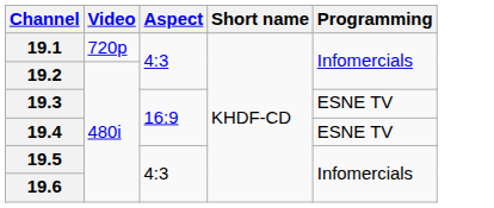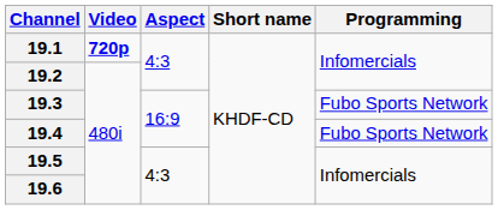 <table class="wikitable">
 <tr>
 <th scope = "col"><a href='#'>Channel</a></th>
 <th scope = "col"><a href='#'>Video</a></th>
 <th scope = "col"><a href='#'>Aspect</a></th>
 <th scope = "col">Short name</th>
 <th scope = "col">Programming</th>
 </tr>
 <tr>
 <th scope = "row">19.1</th>
-<td><a href='#'>720p</a></td>
+<td><strong><a href='#'>720p</a></strong></td>
 <td rowspan="2"><a href='#'>4:3</a></td>
 <td rowspan=6>KHDF-CD</td>
 <td rowspan="2"><a href='#'>Infomercials</a></td>
 </tr>
 <tr>
 <th scope = "row">19.2</th>
 <td rowspan=5><a href='#'>480i</a></td>
 </tr>
 <tr>
 <th scope = "row">19.3</th>
 <td rowspan="2"><a href='#'>16:9</a></td>
-<td>ESNE TV</td>
+<td><a href='#'>Fubo Sports Network</a></td>
 </tr>
 <tr>
 <th scope = "row">19.4</th>
-<td>ESNE TV</td>
+<td><a href='#'>Fubo Sports Network</a></td>
 </tr>
 <tr>
 <th scope = "row">19.5</th>
 <td rowspan="2">4:3</td>
 <td rowspan="2">Infomercials</td>
 </tr>
 <tr>
 <th scope = "row">19.6</th>
 </tr>
 </table>
